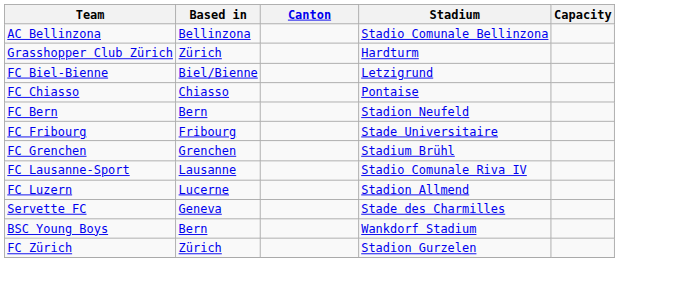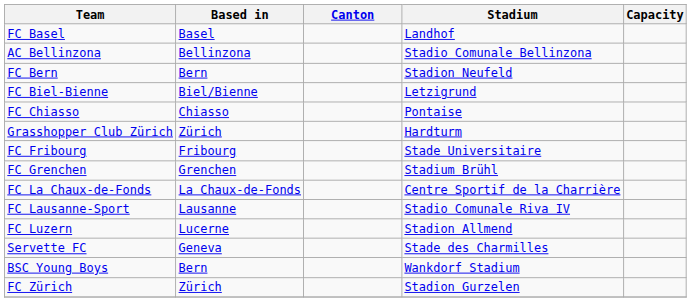 <table class="wikitable sortable" style="text-align: left;">
 <tr>
 <th>Team</th>
 <th>Based in</th>
 <th width="100"><a href='#'>Canton</a></th>
 <th>Stadium</th>
 <th>Capacity</th>
 </tr>
 <tr>
+<td><a href='#'>FC Basel</a></td>
+<td><a href='#'>Basel</a></td>
+<td></td>
+<td><a href='#'>Landhof</a></td>
+<td></td>
+</tr>
+<tr>
 <td><a href='#'>AC Bellinzona</a></td>
 <td><a href='#'>Bellinzona</a></td>
 <td></td>
 <td><a href='#'>Stadio Comunale Bellinzona</a></td>
 <td></td>
 </tr>
 <tr>
-<td><a href='#'>Grasshopper Club Zürich</a></td>
-<td><a href='#'>Zürich</a></td>
+<td><a href='#'>FC Bern</a></td>
+<td><a href='#'>Bern</a></td>
 <td></td>
-<td><a href='#'>Hardturm</a></td>
+<td><a href='#'>Stadion Neufeld</a></td>
 <td></td>
 </tr>
 <tr>
 <td><a href='#'>FC Biel-Bienne</a></td>
 <td><a href='#'>Biel/Bienne</a></td>
 <td></td>
 <td><a href='#'>Letzigrund</a></td>
 <td></td>
 </tr>
 <tr>
 <td><a href='#'>FC Chiasso</a></td>
 <td><a href='#'>Chiasso</a></td>
 <td></td>
 <td><a href='#'>Pontaise</a></td>
 <td></td>
 </tr>
 <tr>
-<td><a href='#'>FC Bern</a></td>
-<td><a href='#'>Bern</a></td>
+<td><a href='#'>Grasshopper Club Zürich</a></td>
+<td><a href='#'>Zürich</a></td>
 <td></td>
-<td><a href='#'>Stadion Neufeld</a></td>
+<td><a href='#'>Hardturm</a></td>
 <td></td>
 </tr>
 <tr>
 <td><a href='#'>FC Fribourg</a></td>
 <td><a href='#'>Fribourg</a></td>
 <td></td>
 <td><a href='#'>Stade Universitaire</a></td>
 <td></td>
 </tr>
 <tr>
 <td><a href='#'>FC Grenchen</a></td>
 <td><a href='#'>Grenchen</a></td>
 <td></td>
 <td><a href='#'>Stadium Brühl</a></td>
+<td></td>
+</tr>
+<tr>
+<td><a href='#'>FC La Chaux-de-Fonds</a></td>
+<td><a href='#'>La Chaux-de-Fonds</a></td>
+<td></td>
+<td><a href='#'>Centre Sportif de la Charrière</a></td>
 <td></td>
 </tr>
 <tr>
 <td><a href='#'>FC Lausanne-Sport</a></td>
 <td><a href='#'>Lausanne</a></td>
 <td></td>
 <td><a href='#'>Stadio Comunale Riva IV</a></td>
 <td></td>
 </tr>
 <tr>
 <td><a href='#'>FC Luzern</a></td>
 <td><a href='#'>Lucerne</a></td>
 <td></td>
 <td><a href='#'>Stadion Allmend</a></td>
 <td></td>
 </tr>
 <tr>
 <td><a href='#'>Servette FC</a></td>
 <td><a href='#'>Geneva</a></td>
 <td></td>
 <td><a href='#'>Stade des Charmilles</a></td>
 <td></td>
 </tr>
 <tr>
 <td><a href='#'>BSC Young Boys</a></td>
 <td><a href='#'>Bern</a></td>
 <td></td>
 <td><a href='#'>Wankdorf Stadium</a></td>
 <td></td>
 </tr>
 <tr>
 <td><a href='#'>FC Zürich</a></td>
 <td><a href='#'>Zürich</a></td>
 <td></td>
 <td><a href='#'>Stadion Gurzelen</a></td>
 <td></td>
 </tr>
 <tr>
 </tr>
 </table>
